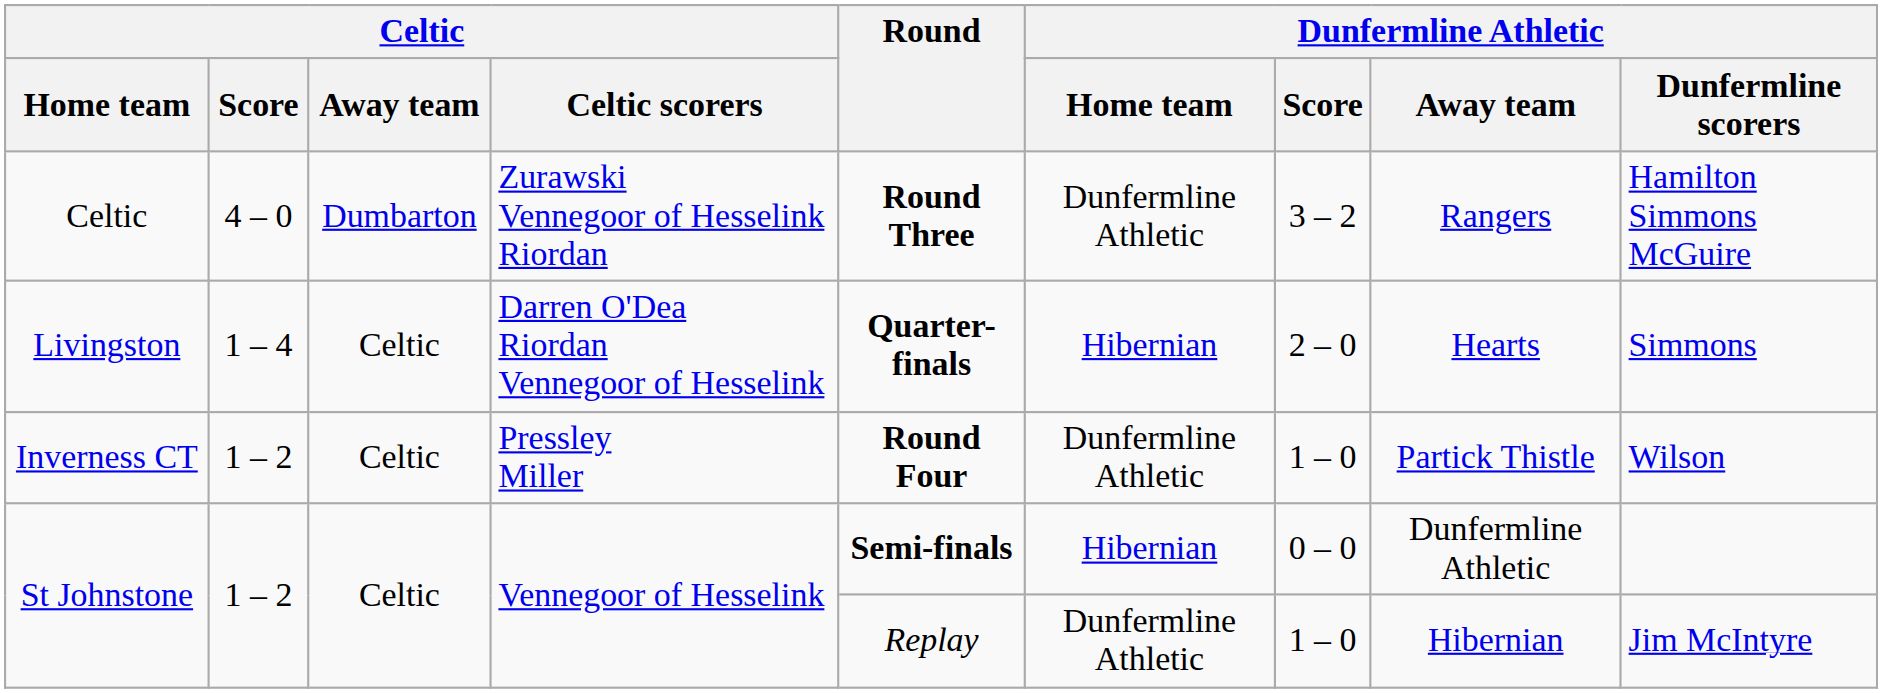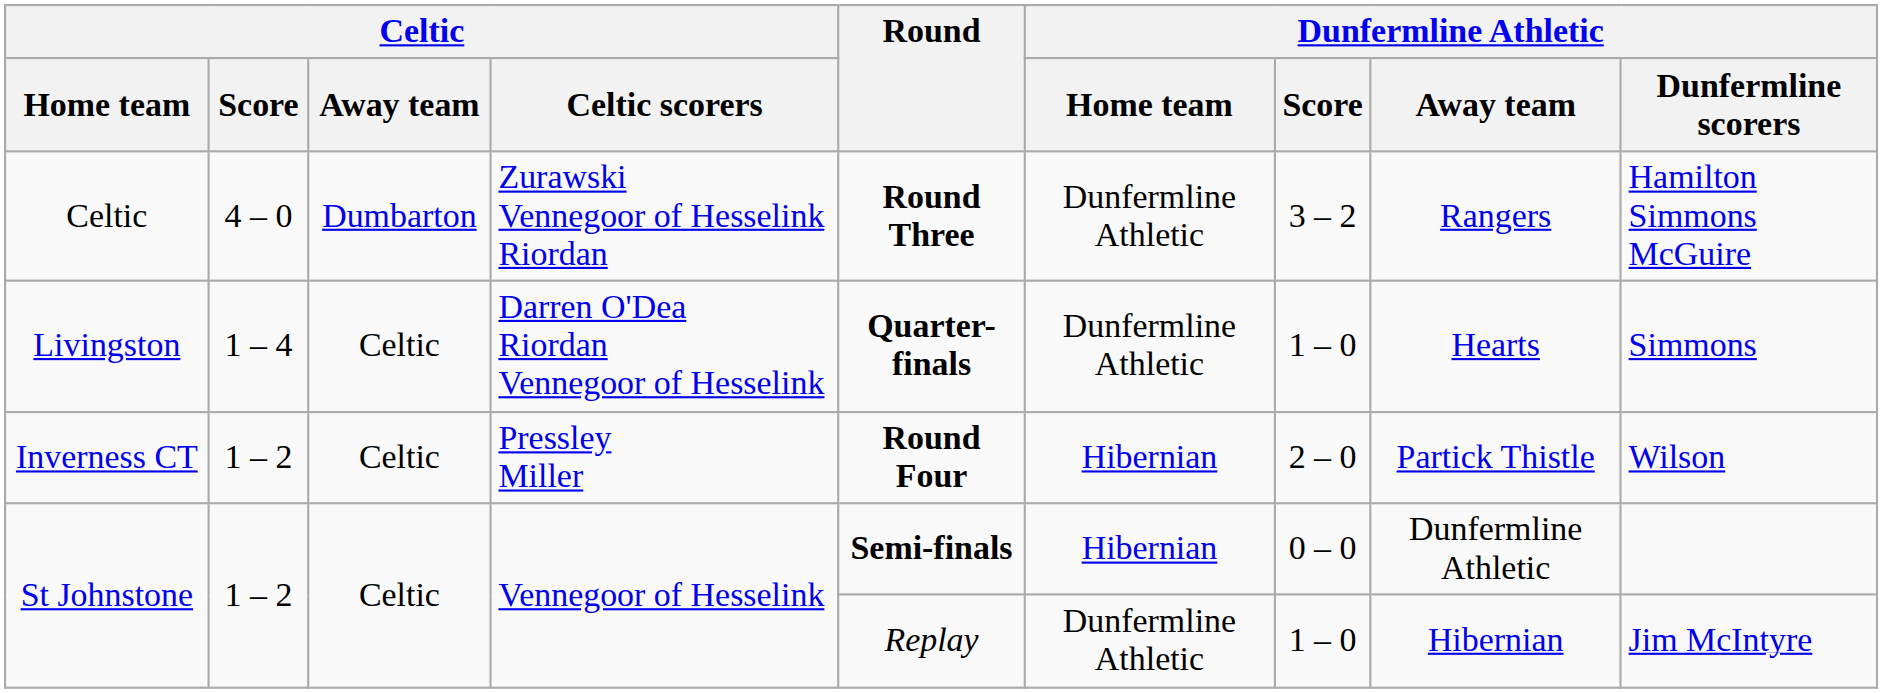 <table width=100% border=0 class=wikitable style="text-align: center">
 <tr valign=top>
 <th colspan=4 width=45%><a href='#'>Celtic</a></th>
 <th rowspan=2 valign=center width=10%>Round</th>
 <th colspan=4 width=45%><a href='#'>Dunfermline Athletic</a></th>
 </tr>
 <tr>
 <th>Home team</th>
 <th>Score</th>
 <th>Away team</th>
 <th>Celtic scorers</th>
 <th>Home team</th>
 <th>Score</th>
 <th>Away team</th>
 <th>Dunfermline scorers</th>
 </tr>
 <tr>
 <td>Celtic</td>
 <td>4 – 0</td>
 <td><a href='#'>Dumbarton</a></td>
 <td align=left><a href='#'>Zurawski</a> <br> <a href='#'>Vennegoor of Hesselink</a> <br> <a href='#'>Riordan</a> </td>
 <td><strong>Round Three</strong></td>
 <td>Dunfermline Athletic</td>
 <td>3 – 2</td>
 <td><a href='#'>Rangers</a></td>
 <td align=left><a href='#'>Hamilton</a> <br> <a href='#'>Simmons</a> <br> <a href='#'>McGuire</a> </td>
 </tr>
 <tr>
 <td><a href='#'>Livingston</a></td>
 <td>1 – 4</td>
 <td>Celtic</td>
 <td align=left><a href='#'>Darren O'Dea</a> <br><a href='#'>Riordan</a><br><a href='#'>Vennegoor of Hesselink</a> </td>
 <td><strong>Quarter-finals</strong></td>
-<td><a href='#'>Hibernian</a></td>
-<td>2 – 0</td>
+<td>Dunfermline Athletic</td>
+<td>1 – 0</td>
 <td><a href='#'>Hearts</a></td>
 <td align=left><a href='#'>Simmons</a> </td>
 </tr>
 <tr>
 <td><a href='#'>Inverness CT</a></td>
 <td>1 – 2</td>
 <td>Celtic</td>
 <td align=left><a href='#'>Pressley</a> <br> <a href='#'>Miller</a> </td>
 <td><strong>Round Four</strong></td>
-<td>Dunfermline Athletic</td>
-<td>1 – 0</td>
+<td><a href='#'>Hibernian</a></td>
+<td>2 – 0</td>
 <td><a href='#'>Partick Thistle</a></td>
 <td align=left><a href='#'>Wilson</a> </td>
 </tr>
 <tr>
 <td rowspan=2><a href='#'>St Johnstone</a></td>
 <td rowspan=2>1 – 2</td>
 <td rowspan=2>Celtic</td>
 <td rowspan=2 align=left><a href='#'>Vennegoor of Hesselink</a> </td>
 <td><strong>Semi-finals</strong></td>
 <td><a href='#'>Hibernian</a></td>
 <td>0 – 0</td>
 <td>Dunfermline Athletic</td>
 <td></td>
 </tr>
 <tr>
 <td><em>Replay</em></td>
 <td>Dunfermline Athletic</td>
 <td>1 – 0</td>
 <td><a href='#'>Hibernian</a></td>
 <td align=left><a href='#'>Jim McIntyre</a> </td>
 </tr>
 </table>
